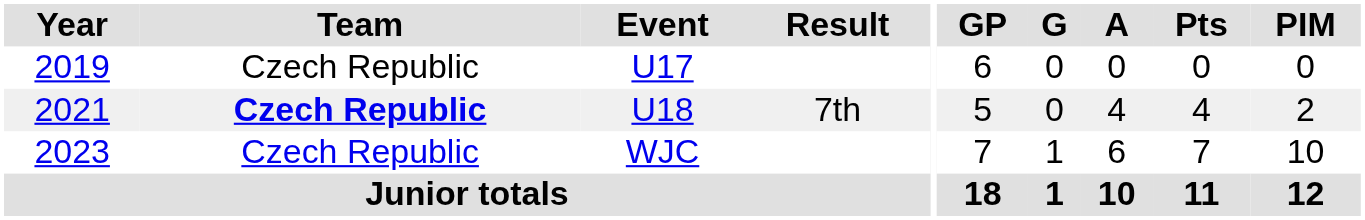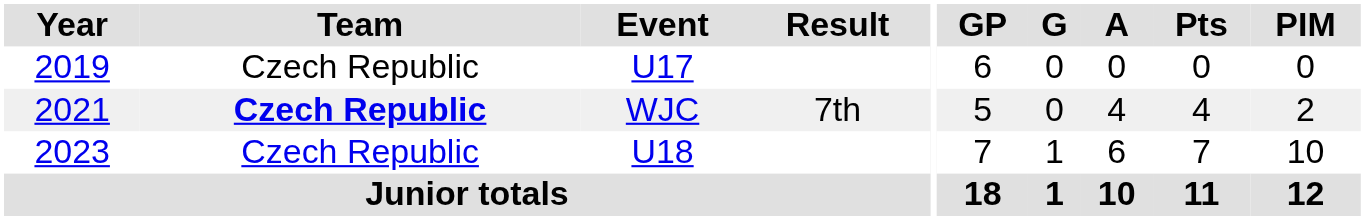 <table border="0" cellpadding="1" cellspacing="0" ID="Table3" style="text-align:center; width:40em">
 <tr bgcolor="#e0e0e0">
 <th>Year</th>
 <th>Team</th>
 <th>Event</th>
 <th>Result</th>
 <th rowspan="99" bgcolor="#ffffff"></th>
 <th>GP</th>
 <th>G</th>
 <th>A</th>
 <th>Pts</th>
 <th>PIM</th>
 </tr>
 <tr ALIGN="center">
 <td><a href='#'>2019</a></td>
 <td>Czech Republic</td>
 <td><a href='#'>U17</a></td>
 <td></td>
 <td>6</td>
 <td>0</td>
 <td>0</td>
 <td>0</td>
 <td>0</td>
 </tr>
 <tr ALIGN="center" bgcolor="#f0f0f0">
 <td><a href='#'>2021</a></td>
 <td><strong><a href='#'>Czech Republic</a></strong></td>
-<td><a href='#'>U18</a></td>
+<td><a href='#'>WJC</a></td>
 <td>7th</td>
 <td>5</td>
 <td>0</td>
 <td>4</td>
 <td>4</td>
 <td>2</td>
 </tr>
 <tr ALIGN="center">
 <td><a href='#'>2023</a></td>
 <td><a href='#'>Czech Republic</a></td>
-<td><a href='#'>WJC</a></td>
+<td><a href='#'>U18</a></td>
 <td></td>
 <td>7</td>
 <td>1</td>
 <td>6</td>
 <td>7</td>
 <td>10</td>
 </tr>
 <tr bgcolor="#e0e0e0">
 <th colspan="4">Junior totals</th>
 <th>18</th>
 <th>1</th>
 <th>10</th>
 <th>11</th>
 <th>12</th>
 </tr>
 </table>
